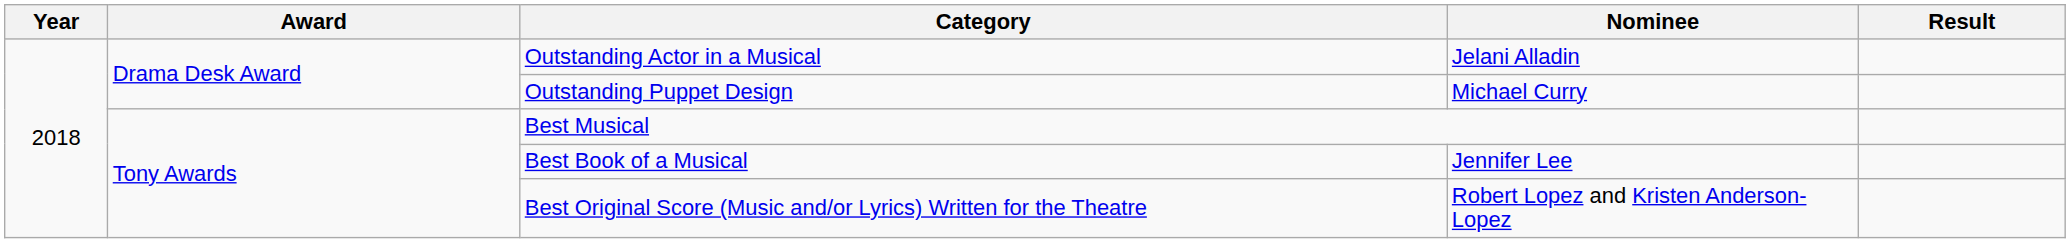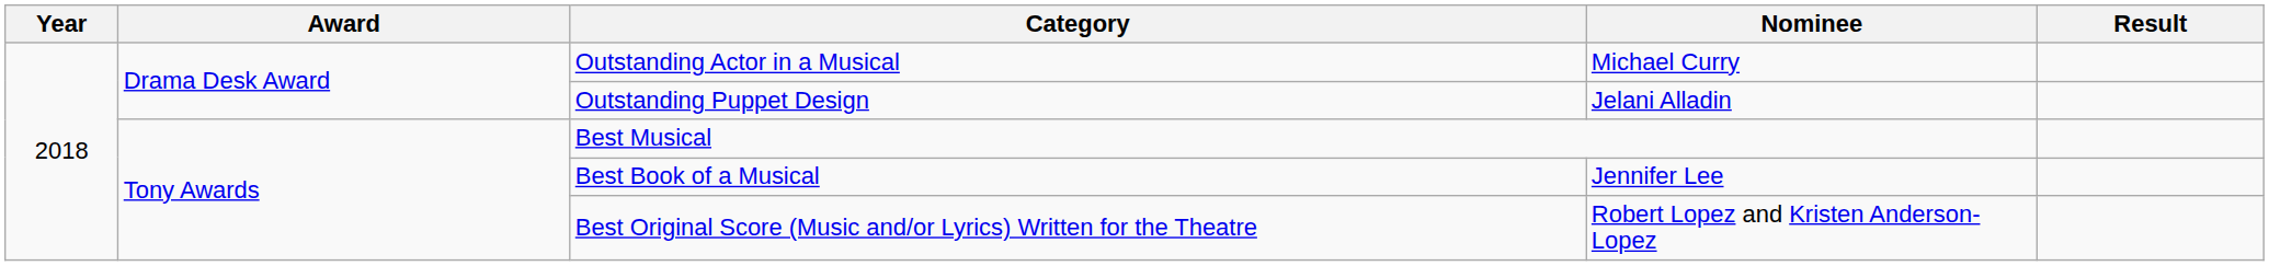 <table class="wikitable" width="95%">
 <tr>
 <th width="5%">Year</th>
 <th width="20%">Award</th>
 <th width="45%">Category</th>
 <th width="20%">Nominee</th>
 <th width="10%">Result</th>
 </tr>
 <tr>
 <td rowspan="5" align="center">2018</td>
 <td rowspan="2"><a href='#'>Drama Desk Award</a></td>
 <td><a href='#'>Outstanding Actor in a Musical</a></td>
-<td><a href='#'>Jelani Alladin</a></td>
+<td><a href='#'>Michael Curry</a></td>
 <td></td>
 </tr>
 <tr>
 <td><a href='#'>Outstanding Puppet Design</a></td>
-<td><a href='#'>Michael Curry</a></td>
+<td><a href='#'>Jelani Alladin</a></td>
 <td></td>
 </tr>
 <tr>
 <td rowspan="3"><a href='#'>Tony Awards</a></td>
 <td colspan=2><a href='#'>Best Musical</a></td>
 <td></td>
 </tr>
 <tr>
 <td><a href='#'>Best Book of a Musical</a></td>
 <td><a href='#'>Jennifer Lee</a></td>
 <td></td>
 </tr>
 <tr>
 <td><a href='#'>Best Original Score (Music and/or Lyrics) Written for the Theatre</a></td>
 <td><a href='#'>Robert Lopez</a> and <a href='#'>Kristen Anderson-Lopez</a></td>
 <td></td>
 </tr>
 </table>
